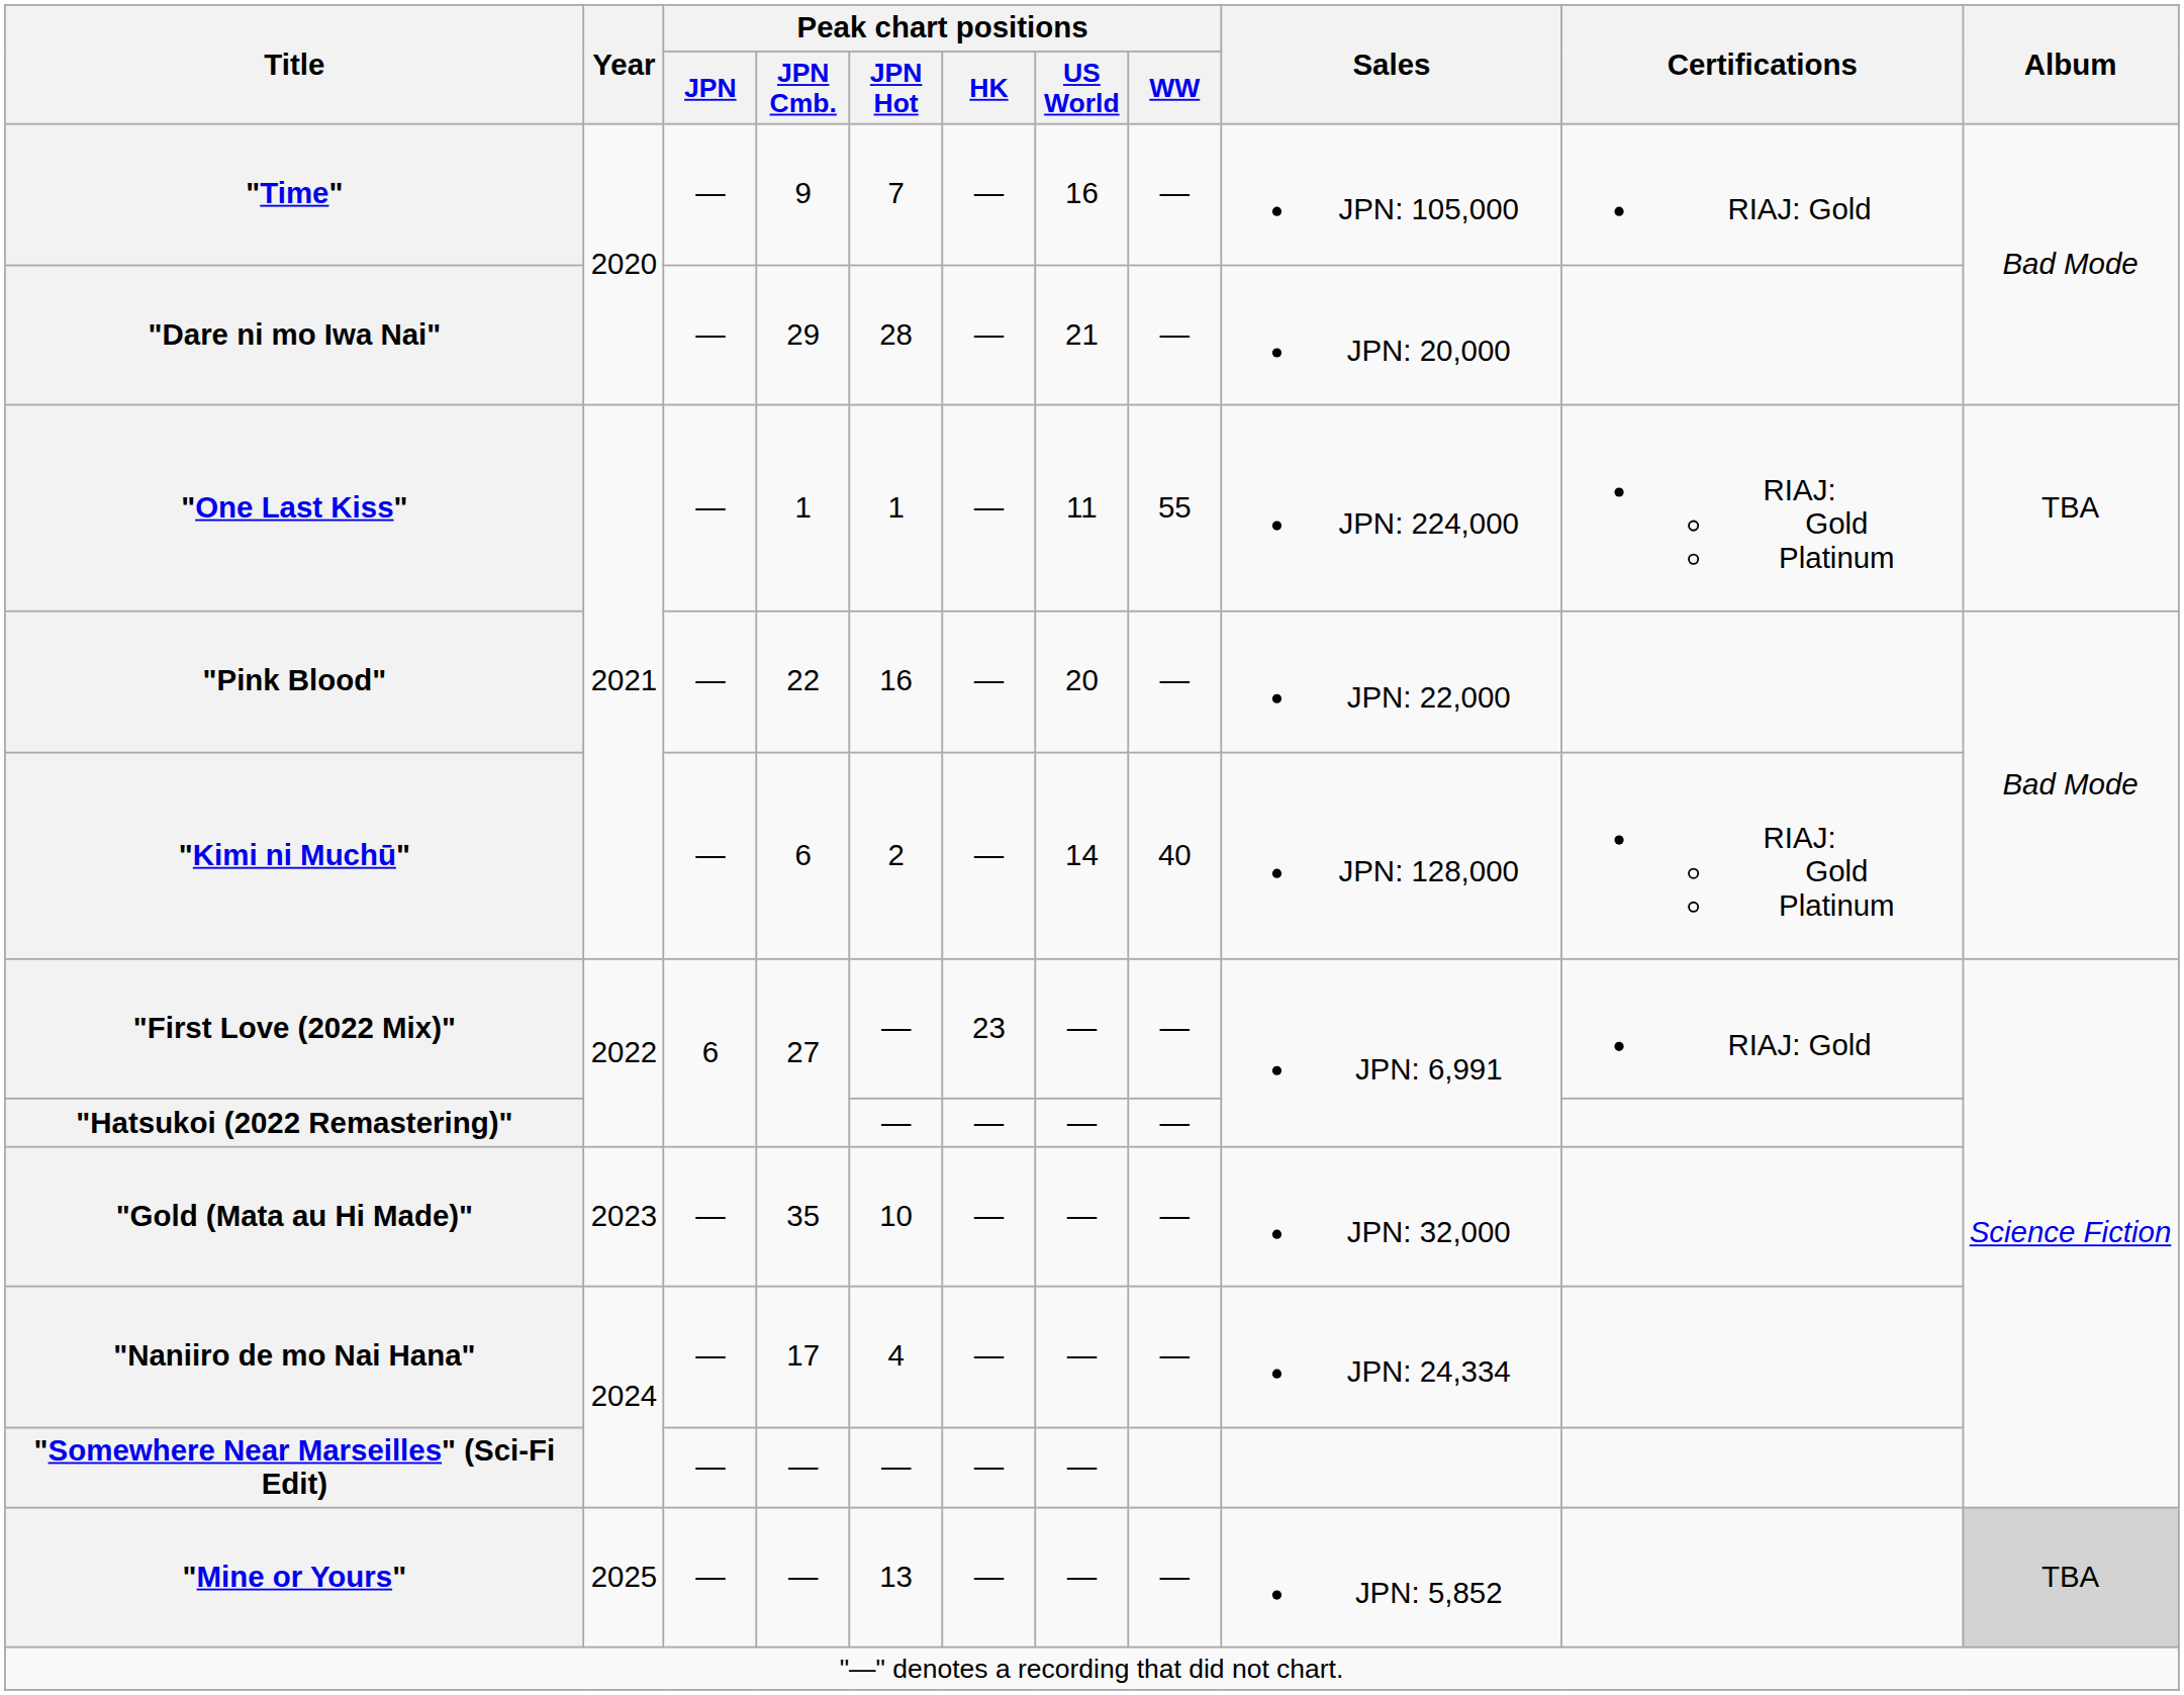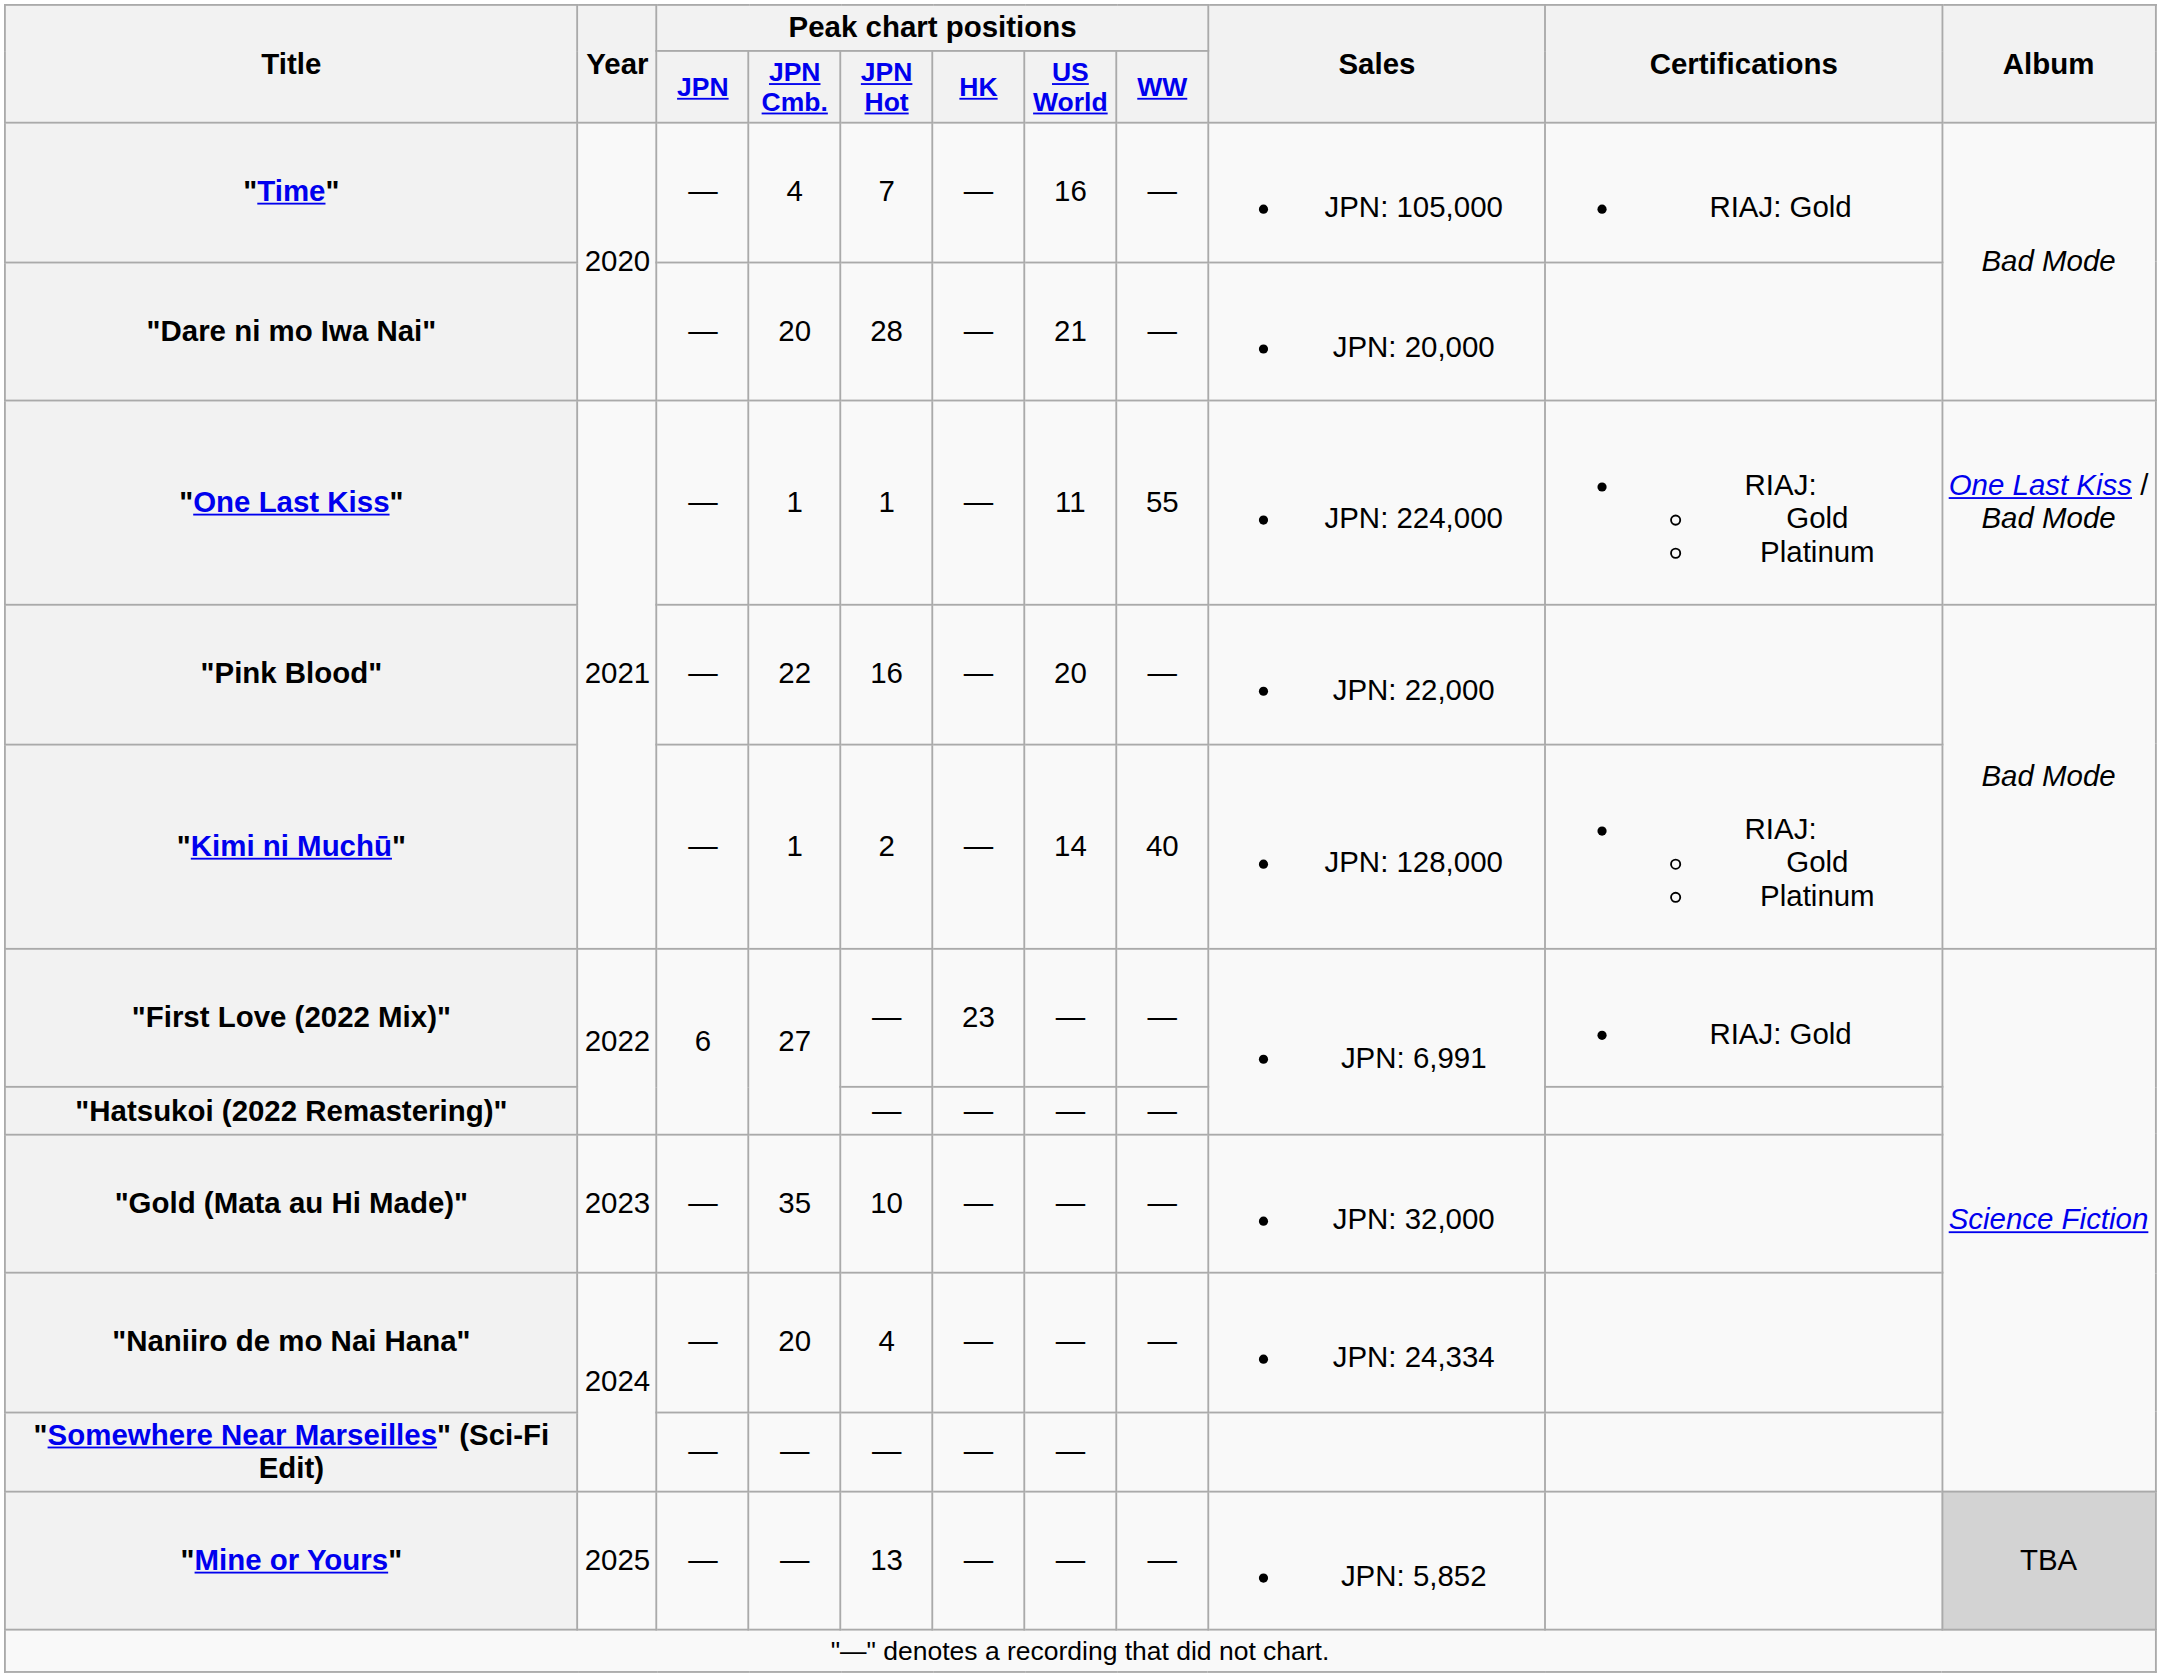 <table class="wikitable plainrowheaders" style="text-align:center;">
 <tr>
 <th rowspan="2" scope="col" style="width:19em;">Title</th>
 <th rowspan="2" scope="col">Year</th>
 <th colspan="6" scope="col">Peak chart positions</th>
 <th rowspan="2" scope="col" style="width:11em;">Sales</th>
 <th rowspan="2" scope="col" style="width:13em;">Certifications</th>
 <th rowspan="2" scope="col">Album</th>
 </tr>
 <tr>
 <th scope="col" style="width:3em;font-size:90%;"><a href='#'>JPN</a><br></th>
 <th scope="col" style="width:3em;font-size:90%;"><a href='#'>JPN Cmb.</a><br></th>
 <th scope="col" style="width:3em;font-size:90%;"><a href='#'>JPN Hot</a><br></th>
 <th scope="col" style="width:3em;font-size:90%;"><a href='#'>HK</a><br></th>
 <th scope="col" style="width:3em;font-size:90%;"><a href='#'>US World</a><br></th>
 <th scope="col" style="width:3em;font-size:90%;"><a href='#'>WW</a><br></th>
 </tr>
 <tr>
 <th scope="row">"<a href='#'>Time</a>"</th>
 <td rowspan="2">2020</td>
 <td>—</td>
-<td>9</td>
+<td>4</td>
 <td>7</td>
 <td>—</td>
 <td>16</td>
 <td>—</td>
 <td><br><ul><li>JPN: 105,000</li></ul></td>
 <td><br><ul><li>RIAJ: Gold </li></ul></td>
 <td rowspan="2"><em>Bad Mode</em></td>
 </tr>
 <tr>
 <th scope="row">"Dare ni mo Iwa Nai"</th>
 <td>—</td>
-<td>29</td>
+<td>20</td>
 <td>28</td>
 <td>—</td>
 <td>21</td>
 <td>—</td>
 <td><br><ul><li>JPN: 20,000</li></ul></td>
 <td></td>
 </tr>
 <tr>
 <th scope="row">"<a href='#'>One Last Kiss</a>"</th>
 <td rowspan="3">2021</td>
 <td>—</td>
 <td>1</td>
 <td>1</td>
 <td>—</td>
 <td>11</td>
 <td>55</td>
 <td><br><ul><li>JPN: 224,000</li></ul></td>
 <td><br><ul><li>RIAJ:<ul><li>Gold </li><li>Platinum </li></ul></li></ul></td>
-<td>TBA</td>
+<td><em><a href='#'>One Last Kiss</a></em> /<br><em>Bad Mode</em></td>
 </tr>
 <tr>
 <th scope="row">"Pink Blood"</th>
 <td>—</td>
 <td>22</td>
 <td>16</td>
 <td>—</td>
 <td>20</td>
 <td>—</td>
 <td><br><ul><li>JPN: 22,000</li></ul></td>
 <td></td>
 <td rowspan="2"><em>Bad Mode</em></td>
 </tr>
 <tr>
 <th scope="row">"<a href='#'>Kimi ni Muchū</a>"</th>
 <td>—</td>
-<td>6</td>
+<td>1</td>
 <td>2</td>
 <td>—</td>
 <td>14</td>
 <td>40</td>
 <td><br><ul><li>JPN: 128,000</li></ul></td>
 <td><br><ul><li>RIAJ:<ul><li>Gold </li><li>Platinum </li></ul></li></ul></td>
 </tr>
 <tr>
 <th scope="row">"First Love (2022 Mix)"</th>
 <td rowspan="2">2022</td>
 <td rowspan="2">6</td>
 <td rowspan="2">27</td>
 <td>—</td>
 <td>23</td>
 <td>—</td>
 <td>—</td>
 <td rowspan="2"><br><ul><li>JPN: 6,991 </li></ul></td>
 <td><br><ul><li>RIAJ: Gold </li></ul></td>
 <td rowspan="5"><em><a href='#'>Science Fiction</a></em></td>
 </tr>
 <tr>
 <th scope="row">"Hatsukoi (2022 Remastering)"</th>
 <td>—</td>
 <td>—</td>
 <td>—</td>
 <td>—</td>
 </tr>
 <tr>
 <th scope="row">"Gold (Mata au Hi Made)"</th>
 <td>2023</td>
 <td>—</td>
 <td>35</td>
 <td>10</td>
 <td>—</td>
 <td>—</td>
 <td>—</td>
 <td><br><ul><li>JPN: 32,000</li></ul></td>
 <td></td>
 </tr>
 <tr>
 <th scope="row">"Naniiro de mo Nai Hana"</th>
 <td rowspan="2">2024</td>
 <td>—</td>
-<td>17</td>
+<td>20</td>
 <td>4</td>
 <td>—</td>
 <td>—</td>
 <td>—</td>
 <td><br><ul><li>JPN: 24,334</li></ul></td>
 <td></td>
 </tr>
 <tr>
 <th scope="row">"<a href='#'>Somewhere Near Marseilles</a>" (Sci-Fi Edit)</th>
 <td>—</td>
 <td>—</td>
 <td>—</td>
 <td>—</td>
 <td>—</td>
 <td></td>
 <td></td>
 </tr>
 <tr>
 <th scope="row">"<a href='#'>Mine or Yours</a>"</th>
 <td>2025</td>
 <td>—</td>
 <td>—</td>
 <td>13</td>
 <td>—</td>
 <td>—</td>
 <td>—</td>
 <td><br><ul><li>JPN: 5,852</li></ul></td>
 <td></td>
 <td style="background: lightgrey;">TBA</td>
 </tr>
 <tr>
 <td colspan="11" style="font-size:90%;">"—" denotes a recording that did not chart.</td>
 </tr>
 </table>
